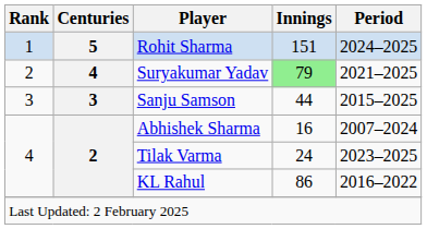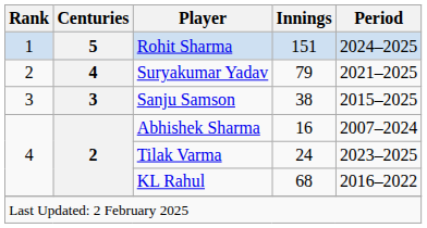 <table class="wikitable sortable">
 <tr>
 <th scope=col>Rank</th>
 <th scope=col>Centuries</th>
 <th scope=col>Player</th>
 <th scope=col>Innings</th>
 <th scope=col>Period</th>
 </tr>
 <tr bgcolor=#cee0f2>
 <td align=center>1</td>
 <th scope=row style=text-align:center;>5</th>
 <td><a href='#'>Rohit Sharma</a></td>
 <td align=center>151</td>
 <td>2024–2025</td>
 </tr>
 <tr>
 <td align=center>2</td>
 <th scope=row style=text-align:center;>4</th>
 <td><a href='#'>Suryakumar Yadav</a></td>
-<td align=center style="background: lightgreen;">79</td>
+<td align=center>79</td>
 <td>2021–2025</td>
 </tr>
 <tr>
 <td align=center>3</td>
 <th scope=row style=text-align:center;>3</th>
 <td><a href='#'>Sanju Samson</a></td>
-<td align=center>44</td>
+<td align=center>38</td>
 <td>2015–2025</td>
 </tr>
 <tr>
 <td align=center rowspan=3>4</td>
 <th scope=row style=text-align:center rowspan=3>2</th>
 <td><a href='#'>Abhishek Sharma</a></td>
 <td align=center>16</td>
 <td>2007–2024</td>
 </tr>
 <tr>
 <td><a href='#'>Tilak Varma</a></td>
 <td align=center>24</td>
 <td>2023–2025</td>
 </tr>
 <tr>
 <td><a href='#'>KL Rahul</a></td>
-<td align=center>86</td>
+<td align=center>68</td>
 <td>2016–2022</td>
 </tr>
 <tr>
 </tr>
 <tr class=sortbottom>
 <td colspan=7><small>Last Updated: 2 February 2025</small></td>
 </tr>
 </table>
